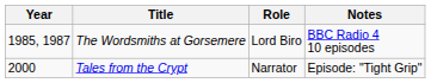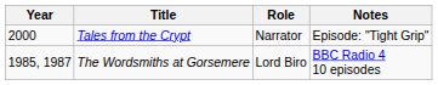 <table class = "wikitable sortable">
 <tr>
 <th>Year</th>
 <th>Title</th>
 <th>Role</th>
 <th>Notes</th>
 </tr>
 <tr>
+<td>2000</td>
+<td><em><a href='#'>Tales from the Crypt</a></em></td>
+<td>Narrator</td>
+<td>Episode: "Tight Grip"</td>
+</tr>
+<tr>
 <td>1985, 1987</td>
 <td><em>The Wordsmiths at Gorsemere</em></td>
 <td>Lord Biro</td>
 <td><a href='#'>BBC Radio 4</a><br>10 episodes</td>
 </tr>
-<tr>
-<td>2000</td>
-<td><em><a href='#'>Tales from the Crypt</a></em></td>
-<td>Narrator</td>
-<td>Episode: "Tight Grip"</td>
-</tr>
 </table>
